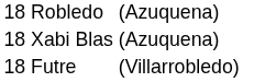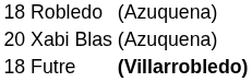 <table style="font-size: 90%; border-collapse:collapse" border=0 cellspacing=0 cellpadding=2>
 <tr bgcolor=#DCDCDC>
 </tr>
 <tr>
 <td>18</td>
 <td>Robledo</td>
 <td>(Azuquena)</td>
 </tr>
 <tr>
-<td>18</td>
+<td>20</td>
 <td>Xabi Blas</td>
 <td>(Azuquena)</td>
 </tr>
 <tr>
 <td>18</td>
 <td>Futre</td>
-<td>(Villarrobledo)</td>
+<td><strong>(Villarrobledo)</strong></td>
 </tr>
 </table>
